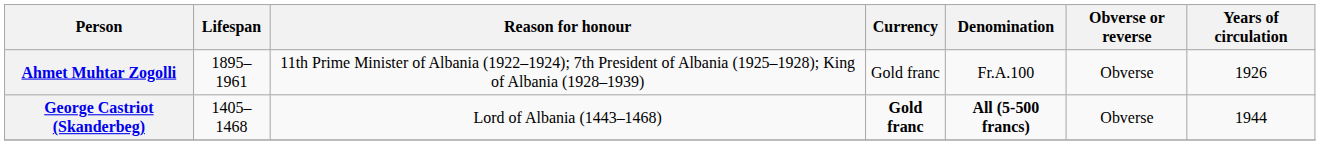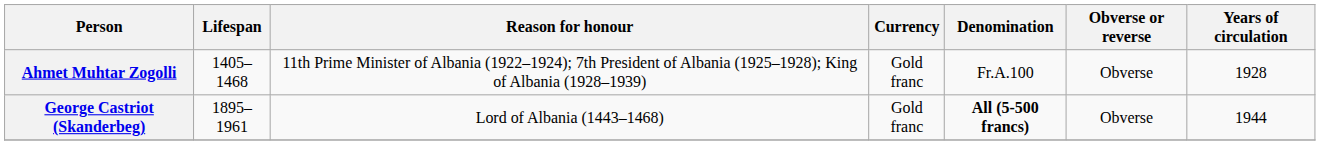 <table class="wikitable" style="font-size:95%; text-align:center;">
 <tr>
 <th>Person</th>
 <th>Lifespan</th>
 <th>Reason for honour</th>
 <th>Currency</th>
 <th>Denomination</th>
 <th>Obverse or reverse</th>
 <th>Years of circulation</th>
 </tr>
 <tr>
 <th><a href='#'>Ahmet Muhtar Zogolli</a></th>
-<td>1895–1961</td>
+<td>1405–1468</td>
 <td>11th Prime Minister of Albania (1922–1924); 7th President of Albania (1925–1928); King of Albania (1928–1939)</td>
 <td>Gold franc</td>
 <td>Fr.A.100</td>
 <td>Obverse</td>
-<td>1926</td>
+<td>1928</td>
 </tr>
 <tr>
 <th><a href='#'>George Castriot (Skanderbeg)</a></th>
-<td>1405–1468</td>
+<td>1895–1961</td>
 <td>Lord of Albania (1443–1468)</td>
-<td><strong>Gold franc</strong></td>
+<td>Gold franc</td>
 <td><strong>All (5-500 francs)</strong></td>
 <td>Obverse</td>
 <td>1944</td>
 </tr>
 <tr>
 </tr>
 </table>
